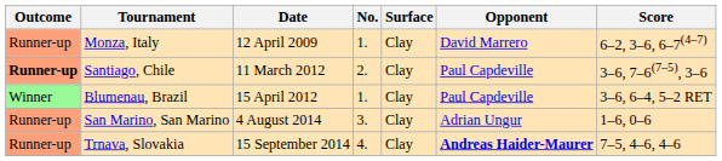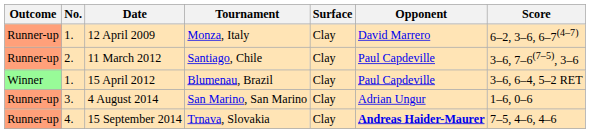 <table class=wikitable style=font-size:97%>
 <tr>
 <th>Outcome</th>
+<th>No.</th>
+<th>Date</th>
 <th>Tournament</th>
-<th>Date</th>
-<th>No.</th>
 <th>Surface</th>
 <th>Opponent</th>
 <th>Score</th>
 </tr>
 <tr bgcolor=moccasin>
 <td bgcolor=FFA07A>Runner-up</td>
+<td>1.</td>
+<td>12 April 2009</td>
 <td><a href='#'>Monza</a>, Italy</td>
-<td>12 April 2009</td>
-<td>1.</td>
 <td>Clay</td>
 <td> <a href='#'>David Marrero</a></td>
 <td>6–2, 3–6, 6–7<sup>(4–7)</sup></td>
 </tr>
 <tr bgcolor=moccasin>
-<td bgcolor=FFA07A><strong>Runner-up</strong></td>
+<td bgcolor=FFA07A>Runner-up</td>
+<td>2.</td>
+<td>11 March 2012</td>
 <td><a href='#'>Santiago</a>, Chile</td>
-<td>11 March 2012</td>
-<td>2.</td>
 <td>Clay</td>
 <td> <a href='#'>Paul Capdeville</a></td>
 <td>3–6, 7–6<sup>(7–5)</sup>, 3–6</td>
 </tr>
 <tr bgcolor=moccasin>
 <td style="background:#98FB98">Winner</td>
+<td>1.</td>
+<td>15 April 2012</td>
 <td><a href='#'>Blumenau</a>, Brazil</td>
-<td>15 April 2012</td>
-<td>1.</td>
 <td>Clay</td>
 <td> <a href='#'>Paul Capdeville</a></td>
 <td>3–6, 6–4, 5–2 RET</td>
 </tr>
 <tr bgcolor=moccasin>
 <td bgcolor=FFA07A>Runner-up</td>
+<td>3.</td>
+<td>4 August 2014</td>
 <td><a href='#'>San Marino</a>, San Marino</td>
-<td>4 August 2014</td>
-<td>3.</td>
 <td>Clay</td>
 <td> <a href='#'>Adrian Ungur</a></td>
 <td>1–6, 0–6</td>
 </tr>
 <tr bgcolor=moccasin>
 <td bgcolor=FFA07A>Runner-up</td>
+<td>4.</td>
+<td>15 September 2014</td>
 <td><a href='#'>Trnava</a>, Slovakia</td>
-<td>15 September 2014</td>
-<td>4.</td>
 <td>Clay</td>
 <td><strong> <a href='#'>Andreas Haider-Maurer</a></strong></td>
 <td>7–5, 4–6, 4–6</td>
 </tr>
 </table>
